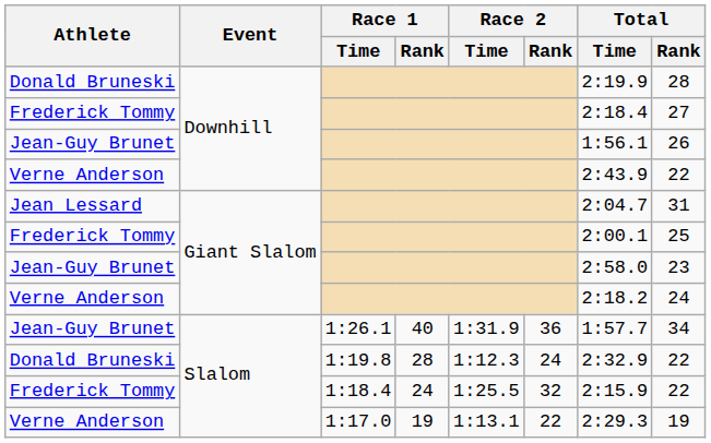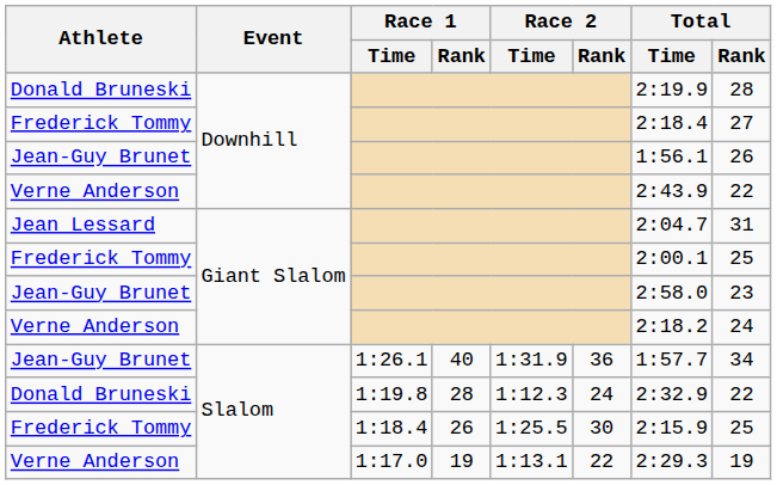 <table class="wikitable" style="font-size:90%">
 <tr>
 <th rowspan="2">Athlete</th>
 <th rowspan="2">Event</th>
 <th colspan="2">Race 1</th>
 <th colspan="2">Race 2</th>
 <th colspan="2">Total</th>
 </tr>
 <tr>
 <th>Time</th>
 <th>Rank</th>
 <th>Time</th>
 <th>Rank</th>
 <th>Time</th>
 <th>Rank</th>
 </tr>
 <tr>
 <td><a href='#'>Donald Bruneski</a></td>
 <td rowspan="4">Downhill</td>
 <td colspan="4" bgcolor="wheat"></td>
 <td align="center">2:19.9</td>
 <td align="center">28</td>
 </tr>
 <tr>
 <td><a href='#'>Frederick Tommy</a></td>
 <td colspan="4" bgcolor="wheat"></td>
 <td align="center">2:18.4</td>
 <td align="center">27</td>
 </tr>
 <tr>
 <td><a href='#'>Jean-Guy Brunet</a></td>
 <td colspan="4" bgcolor="wheat"></td>
 <td align="center">1:56.1</td>
 <td align="center">26</td>
 </tr>
 <tr>
 <td><a href='#'>Verne Anderson</a></td>
 <td colspan="4" bgcolor="wheat"></td>
 <td align="center">2:43.9</td>
 <td align="center">22</td>
 </tr>
 <tr>
 <td><a href='#'>Jean Lessard</a></td>
 <td rowspan="4">Giant Slalom</td>
 <td colspan="4" bgcolor="wheat"></td>
 <td align="center">2:04.7</td>
 <td align="center">31</td>
 </tr>
 <tr>
 <td><a href='#'>Frederick Tommy</a></td>
 <td colspan="4" bgcolor="wheat"></td>
 <td align="center">2:00.1</td>
 <td align="center">25</td>
 </tr>
 <tr>
 <td><a href='#'>Jean-Guy Brunet</a></td>
 <td colspan="4" bgcolor="wheat"></td>
 <td align="center">2:58.0</td>
 <td align="center">23</td>
 </tr>
 <tr>
 <td><a href='#'>Verne Anderson</a></td>
 <td colspan="4" bgcolor="wheat"></td>
 <td align="center">2:18.2</td>
 <td align="center">24</td>
 </tr>
 <tr>
 <td><a href='#'>Jean-Guy Brunet</a></td>
 <td rowspan="4">Slalom</td>
 <td align="center">1:26.1</td>
 <td align="center">40</td>
 <td align="center">1:31.9</td>
 <td align="center">36</td>
 <td align="center">1:57.7</td>
 <td align="center">34</td>
 </tr>
 <tr>
 <td><a href='#'>Donald Bruneski</a></td>
 <td align="center">1:19.8</td>
 <td align="center">28</td>
 <td align="center">1:12.3</td>
 <td align="center">24</td>
 <td align="center">2:32.9</td>
 <td align="center">22</td>
 </tr>
 <tr>
 <td><a href='#'>Frederick Tommy</a></td>
 <td align="center">1:18.4</td>
-<td align="center">24</td>
+<td align="center">26</td>
 <td align="center">1:25.5</td>
-<td align="center">32</td>
+<td align="center">30</td>
 <td align="center">2:15.9</td>
-<td align="center">22</td>
+<td align="center">25</td>
 </tr>
 <tr>
 <td><a href='#'>Verne Anderson</a></td>
 <td align="center">1:17.0</td>
 <td align="center">19</td>
 <td align="center">1:13.1</td>
 <td align="center">22</td>
 <td align="center">2:29.3</td>
 <td align="center">19</td>
 </tr>
 </table>
